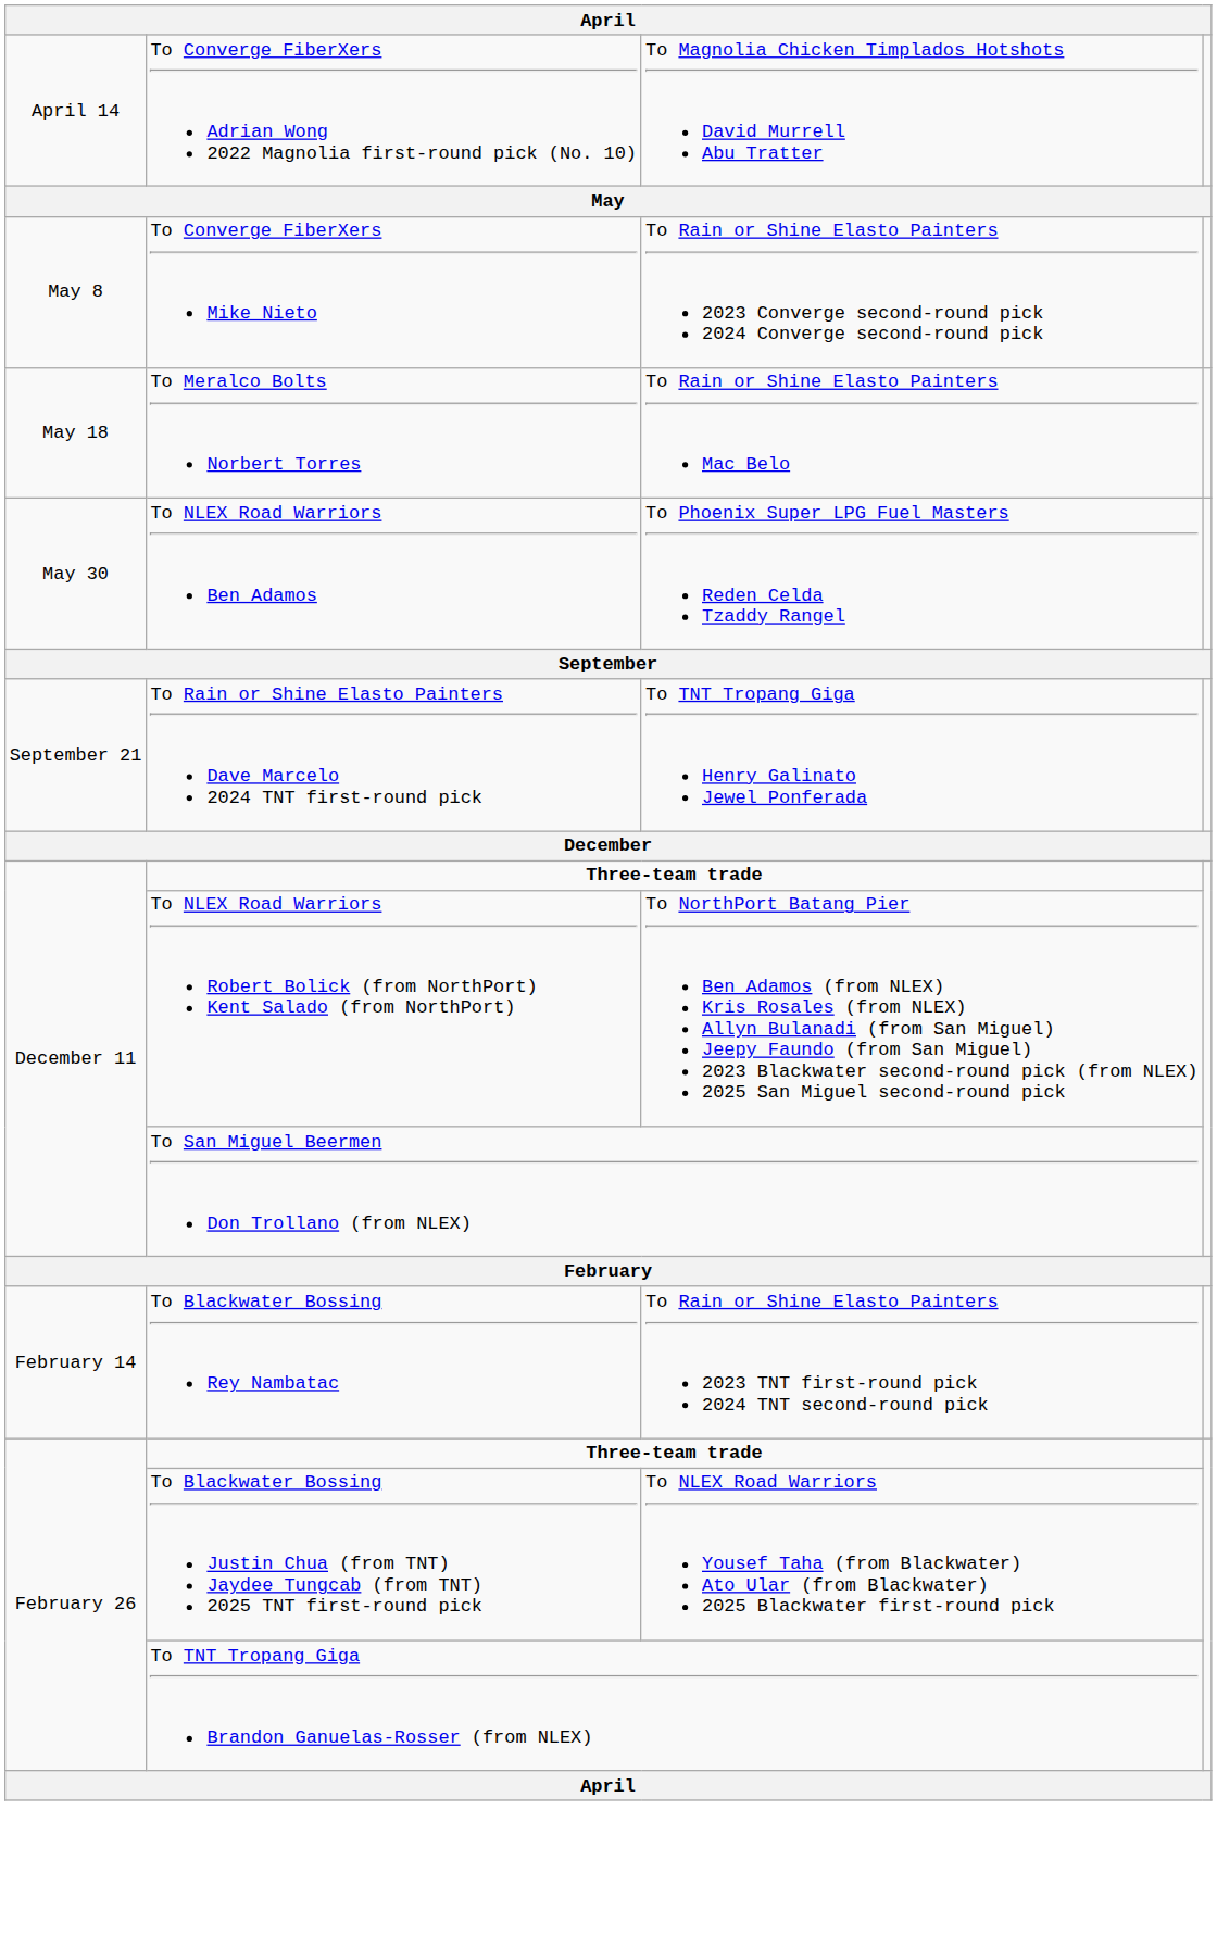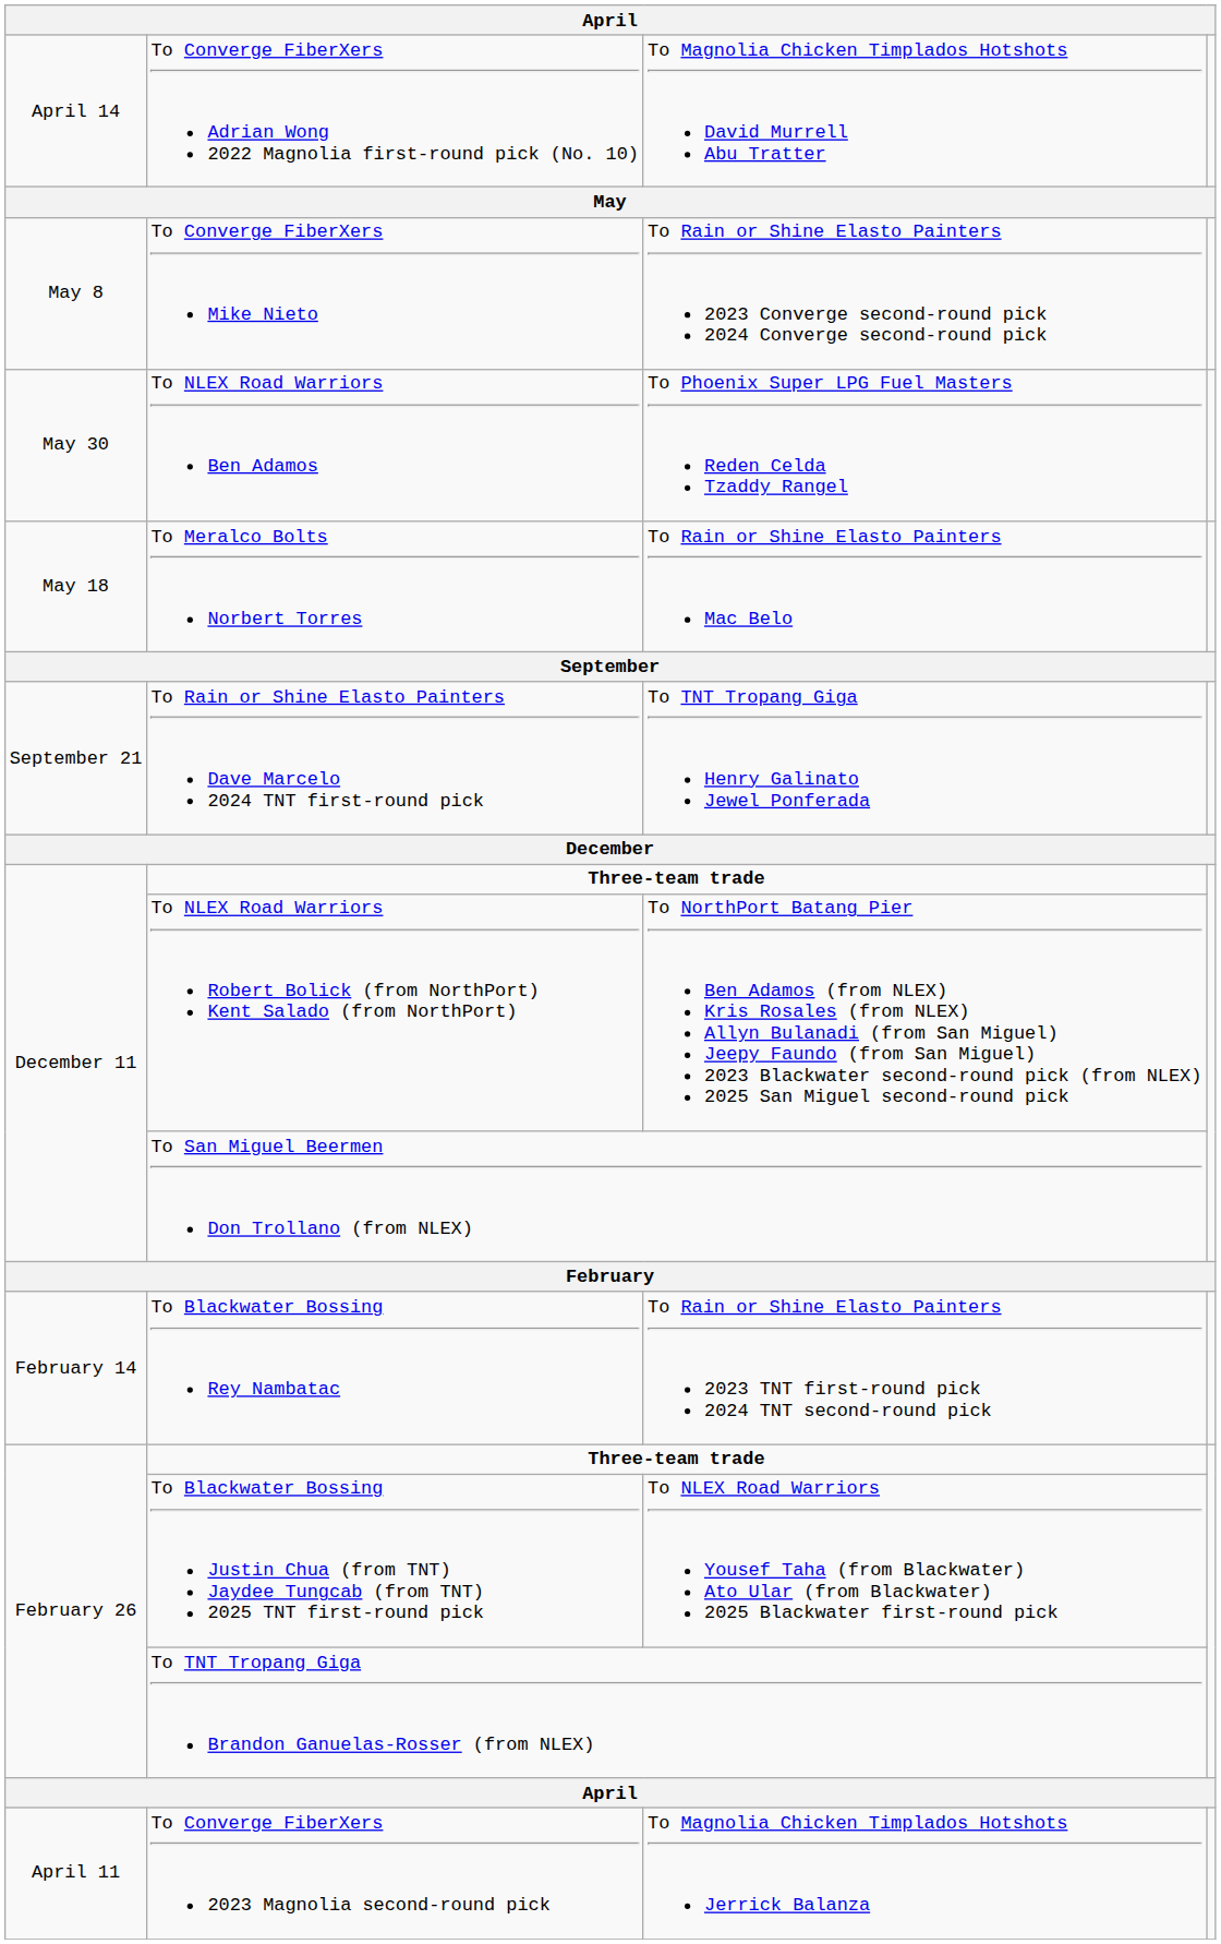 <table class="wikitable" style="text-align:center">
 <tr>
 <th colspan="4">April</th>
 </tr>
 <tr>
 <td>April 14</td>
 <td align="left" valign="top">To <a href='#'>Converge FiberXers</a><hr><br><ul><li><a href='#'>Adrian Wong</a></li><li>2022 Magnolia first-round pick (No. 10)</li></ul></td>
 <td align="left" valign="top">To <a href='#'>Magnolia Chicken Timplados Hotshots</a><hr><br><ul><li><a href='#'>David Murrell</a></li><li><a href='#'>Abu Tratter</a></li></ul></td>
 <td></td>
 </tr>
 <tr>
 <th colspan="4">May</th>
 </tr>
 <tr>
 <td>May 8</td>
 <td align="left" valign="top">To <a href='#'>Converge FiberXers</a><hr><br><ul><li><a href='#'>Mike Nieto</a></li></ul></td>
 <td align="left" valign="top">To <a href='#'>Rain or Shine Elasto Painters</a><hr><br><ul><li>2023 Converge second-round pick</li><li>2024 Converge second-round pick</li></ul></td>
 <td></td>
 </tr>
 <tr>
+<td>May 30</td>
+<td align="left" valign="top">To <a href='#'>NLEX Road Warriors</a><hr><br><ul><li><a href='#'>Ben Adamos</a></li></ul></td>
+<td align="left" valign="top">To <a href='#'>Phoenix Super LPG Fuel Masters</a><hr><br><ul><li><a href='#'>Reden Celda</a></li><li><a href='#'>Tzaddy Rangel</a></li></ul></td>
+<td></td>
+</tr>
+<tr>
 <td>May 18</td>
 <td align="left" valign="top">To <a href='#'>Meralco Bolts</a><hr><br><ul><li><a href='#'>Norbert Torres</a></li></ul></td>
 <td align="left" valign="top">To <a href='#'>Rain or Shine Elasto Painters</a><hr><br><ul><li><a href='#'>Mac Belo</a></li></ul></td>
-<td></td>
-</tr>
-<tr>
-<td>May 30</td>
-<td align="left" valign="top">To <a href='#'>NLEX Road Warriors</a><hr><br><ul><li><a href='#'>Ben Adamos</a></li></ul></td>
-<td align="left" valign="top">To <a href='#'>Phoenix Super LPG Fuel Masters</a><hr><br><ul><li><a href='#'>Reden Celda</a></li><li><a href='#'>Tzaddy Rangel</a></li></ul></td>
 <td></td>
 </tr>
 <tr>
 <th colspan="4">September</th>
 </tr>
 <tr>
 <td>September 21</td>
 <td align="left" valign="top">To <a href='#'>Rain or Shine Elasto Painters</a><hr><br><ul><li><a href='#'>Dave Marcelo</a></li><li>2024 TNT first-round pick</li></ul></td>
 <td align="left" valign="top">To <a href='#'>TNT Tropang Giga</a><hr><br><ul><li><a href='#'>Henry Galinato</a></li><li><a href='#'>Jewel Ponferada</a></li></ul></td>
 <td></td>
 </tr>
 <tr>
 <th colspan="4">December</th>
 </tr>
 <tr>
 <td rowspan=3>December 11</td>
 <td colspan=2><strong>Three-team trade</strong></td>
 <td rowspan=3></td>
 </tr>
 <tr>
 <td align="left" valign="top">To <a href='#'>NLEX Road Warriors</a><hr><br><ul><li><a href='#'>Robert Bolick</a> (from NorthPort)</li><li><a href='#'>Kent Salado</a> (from NorthPort)</li></ul></td>
 <td align="left" valign="top">To <a href='#'>NorthPort Batang Pier</a><hr><br><ul><li><a href='#'>Ben Adamos</a> (from NLEX)</li><li><a href='#'>Kris Rosales</a> (from NLEX)</li><li><a href='#'>Allyn Bulanadi</a> (from San Miguel)</li><li><a href='#'>Jeepy Faundo</a> (from San Miguel)</li><li>2023 Blackwater second-round pick (from NLEX)</li><li>2025 San Miguel second-round pick</li></ul></td>
 </tr>
 <tr>
 <td colspan=2 align="left" valign="top">To <a href='#'>San Miguel Beermen</a><hr><br><ul><li><a href='#'>Don Trollano</a> (from NLEX)</li></ul></td>
 </tr>
 <tr>
 <th colspan="4">February</th>
 </tr>
 <tr>
 <td>February 14</td>
 <td align="left" valign="top">To <a href='#'>Blackwater Bossing</a><hr><br><ul><li><a href='#'>Rey Nambatac</a></li></ul></td>
 <td align="left" valign="top">To <a href='#'>Rain or Shine Elasto Painters</a><hr><br><ul><li>2023 TNT first-round pick</li><li>2024 TNT second-round pick</li></ul></td>
 <td></td>
 </tr>
 <tr>
 <td rowspan=3>February 26</td>
 <td colspan=2><strong>Three-team trade</strong></td>
 <td rowspan=3></td>
 </tr>
 <tr>
 <td align="left" valign="top">To <a href='#'>Blackwater Bossing</a><hr><br><ul><li><a href='#'>Justin Chua</a> (from TNT)</li><li><a href='#'>Jaydee Tungcab</a> (from TNT)</li><li>2025 TNT first-round pick</li></ul></td>
 <td align="left" valign="top">To <a href='#'>NLEX Road Warriors</a><hr><br><ul><li><a href='#'>Yousef Taha</a> (from Blackwater)</li><li><a href='#'>Ato Ular</a> (from Blackwater)</li><li>2025 Blackwater first-round pick</li></ul></td>
 </tr>
 <tr>
 <td colspan=2 align="left" valign="top">To <a href='#'>TNT Tropang Giga</a><hr><br><ul><li><a href='#'>Brandon Ganuelas-Rosser</a> (from NLEX)</li></ul></td>
 </tr>
 <tr>
 <th colspan="4">April</th>
 </tr>
+<tr>
+<td>April 11</td>
+<td align="left" valign="top">To <a href='#'>Converge FiberXers</a><hr><br><ul><li>2023 Magnolia second-round pick</li></ul></td>
+<td align="left" valign="top">To <a href='#'>Magnolia Chicken Timplados Hotshots</a><hr><br><ul><li><a href='#'>Jerrick Balanza</a></li></ul></td>
+<td></td>
+</tr>
 </table>
